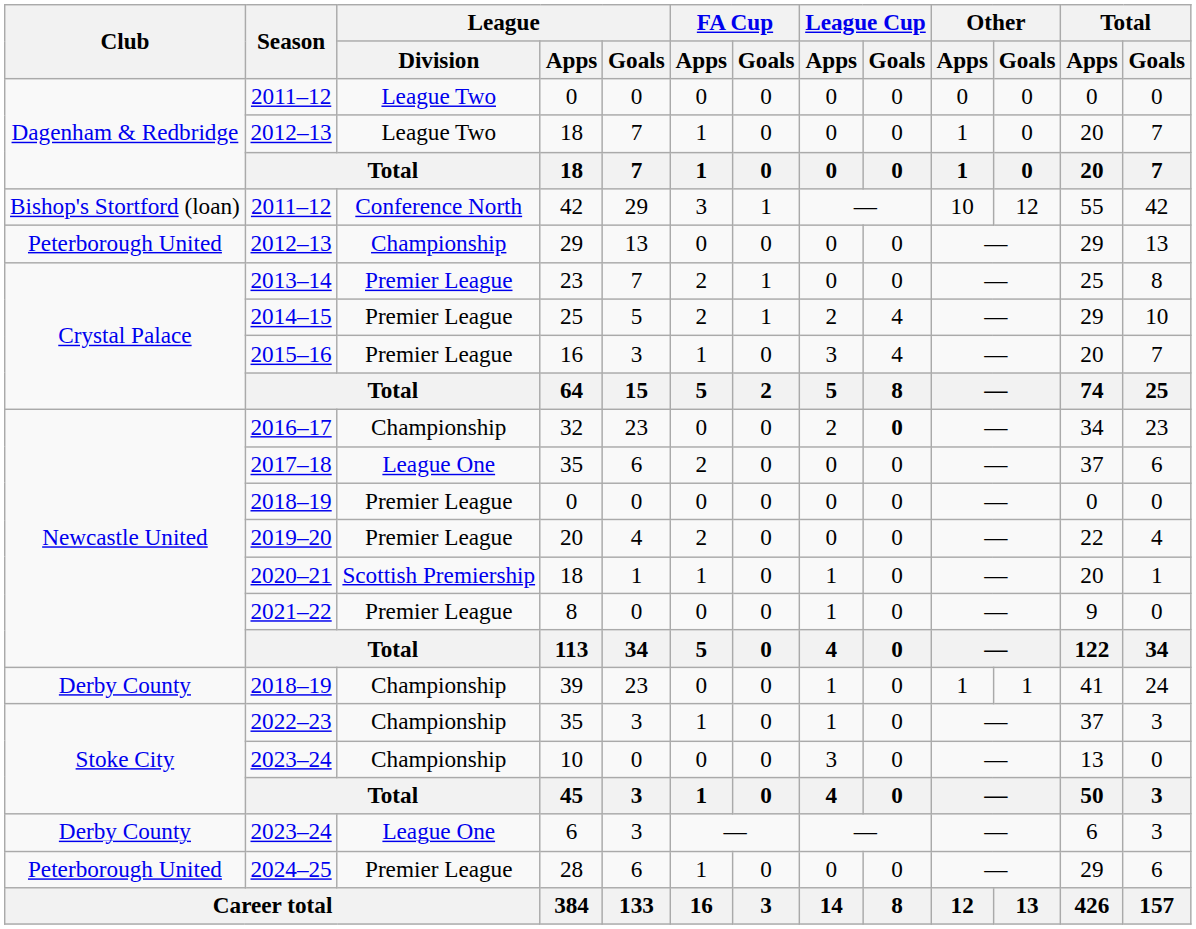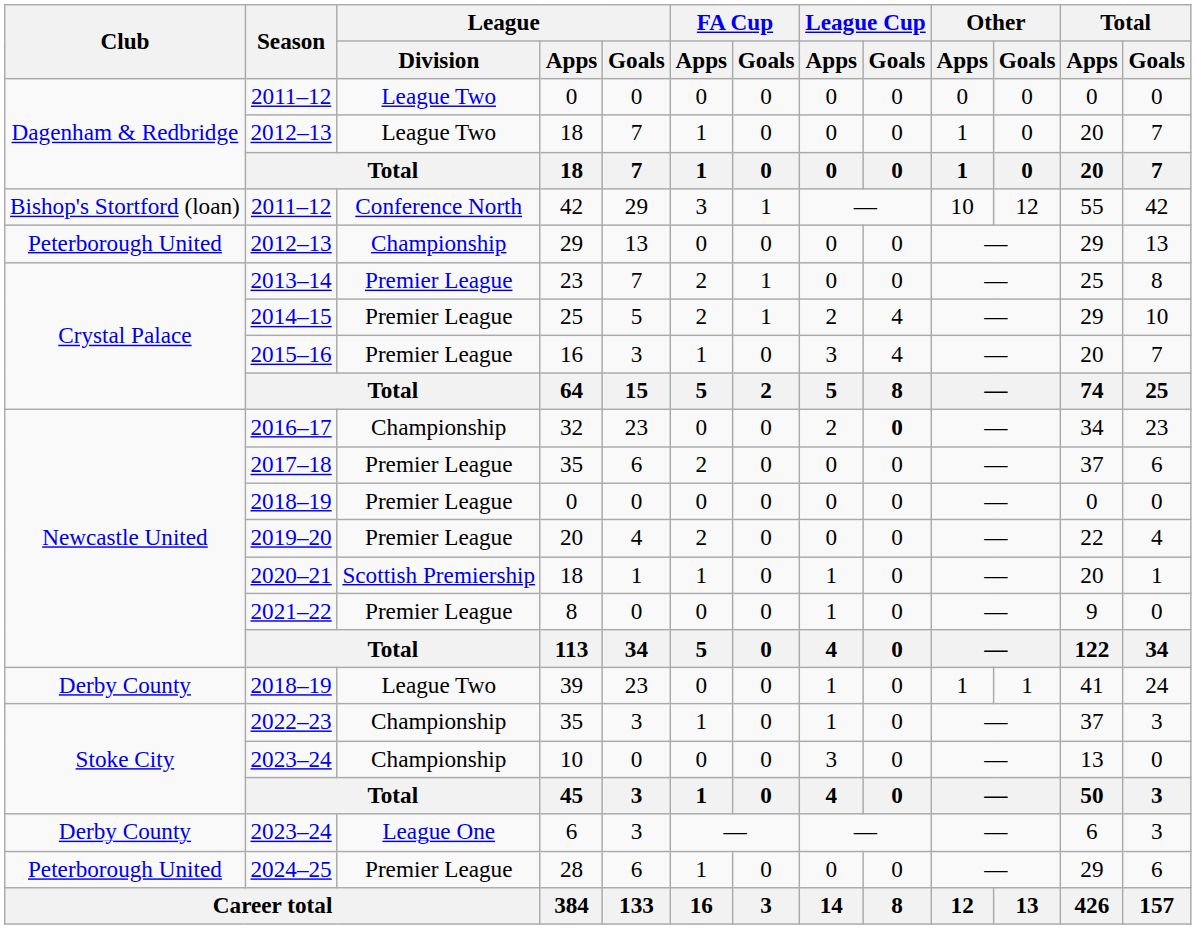 <table class=wikitable style=text-align:center>
 <tr>
 <th rowspan=2>Club</th>
 <th rowspan=2>Season</th>
 <th colspan=3>League</th>
 <th colspan=2><a href='#'>FA Cup</a></th>
 <th colspan=2><a href='#'>League Cup</a></th>
 <th colspan=2>Other</th>
 <th colspan=2>Total</th>
 </tr>
 <tr>
 <th>Division</th>
 <th>Apps</th>
 <th>Goals</th>
 <th>Apps</th>
 <th>Goals</th>
 <th>Apps</th>
 <th>Goals</th>
 <th>Apps</th>
 <th>Goals</th>
 <th>Apps</th>
 <th>Goals</th>
 </tr>
 <tr>
 <td rowspan=3><a href='#'>Dagenham & Redbridge</a></td>
 <td><a href='#'>2011–12</a></td>
 <td><a href='#'>League Two</a></td>
 <td>0</td>
 <td>0</td>
 <td>0</td>
 <td>0</td>
 <td>0</td>
 <td>0</td>
 <td>0</td>
 <td>0</td>
 <td>0</td>
 <td>0</td>
 </tr>
 <tr>
 <td><a href='#'>2012–13</a></td>
 <td>League Two</td>
 <td>18</td>
 <td>7</td>
 <td>1</td>
 <td>0</td>
 <td>0</td>
 <td>0</td>
 <td>1</td>
 <td>0</td>
 <td>20</td>
 <td>7</td>
 </tr>
 <tr>
 <th colspan=2>Total</th>
 <th>18</th>
 <th>7</th>
 <th>1</th>
 <th>0</th>
 <th>0</th>
 <th>0</th>
 <th>1</th>
 <th>0</th>
 <th>20</th>
 <th>7</th>
 </tr>
 <tr>
 <td><a href='#'>Bishop's Stortford</a> (loan)</td>
 <td><a href='#'>2011–12</a></td>
 <td><a href='#'>Conference North</a></td>
 <td>42</td>
 <td>29</td>
 <td>3</td>
 <td>1</td>
 <td colspan=2>—</td>
 <td>10</td>
 <td>12</td>
 <td>55</td>
 <td>42</td>
 </tr>
 <tr>
 <td><a href='#'>Peterborough United</a></td>
 <td><a href='#'>2012–13</a></td>
 <td><a href='#'>Championship</a></td>
 <td>29</td>
 <td>13</td>
 <td>0</td>
 <td>0</td>
 <td>0</td>
 <td>0</td>
 <td colspan=2>—</td>
 <td>29</td>
 <td>13</td>
 </tr>
 <tr>
 <td rowspan=4><a href='#'>Crystal Palace</a></td>
 <td><a href='#'>2013–14</a></td>
 <td><a href='#'>Premier League</a></td>
 <td>23</td>
 <td>7</td>
 <td>2</td>
 <td>1</td>
 <td>0</td>
 <td>0</td>
 <td colspan=2>—</td>
 <td>25</td>
 <td>8</td>
 </tr>
 <tr>
 <td><a href='#'>2014–15</a></td>
 <td>Premier League</td>
 <td>25</td>
 <td>5</td>
 <td>2</td>
 <td>1</td>
 <td>2</td>
 <td>4</td>
 <td colspan=2>—</td>
 <td>29</td>
 <td>10</td>
 </tr>
 <tr>
 <td><a href='#'>2015–16</a></td>
 <td>Premier League</td>
 <td>16</td>
 <td>3</td>
 <td>1</td>
 <td>0</td>
 <td>3</td>
 <td>4</td>
 <td colspan=2>—</td>
 <td>20</td>
 <td>7</td>
 </tr>
 <tr>
 <th colspan=2>Total</th>
 <th>64</th>
 <th>15</th>
 <th>5</th>
 <th>2</th>
 <th>5</th>
 <th>8</th>
 <th colspan=2>—</th>
 <th>74</th>
 <th>25</th>
 </tr>
 <tr>
 <td rowspan=7><a href='#'>Newcastle United</a></td>
 <td><a href='#'>2016–17</a></td>
 <td>Championship</td>
 <td>32</td>
 <td>23</td>
 <td>0</td>
 <td>0</td>
 <td>2</td>
 <td><strong>0</strong></td>
 <td colspan=2>—</td>
 <td>34</td>
 <td>23</td>
 </tr>
 <tr>
 <td><a href='#'>2017–18</a></td>
-<td><a href='#'>League One</a></td>
+<td>Premier League</td>
 <td>35</td>
 <td>6</td>
 <td>2</td>
 <td>0</td>
 <td>0</td>
 <td>0</td>
 <td colspan=2>—</td>
 <td>37</td>
 <td>6</td>
 </tr>
 <tr>
 <td><a href='#'>2018–19</a></td>
 <td>Premier League</td>
 <td>0</td>
 <td>0</td>
 <td>0</td>
 <td>0</td>
 <td>0</td>
 <td>0</td>
 <td colspan=2>—</td>
 <td>0</td>
 <td>0</td>
 </tr>
 <tr>
 <td><a href='#'>2019–20</a></td>
 <td>Premier League</td>
 <td>20</td>
 <td>4</td>
 <td>2</td>
 <td>0</td>
 <td>0</td>
 <td>0</td>
 <td colspan=2>—</td>
 <td>22</td>
 <td>4</td>
 </tr>
 <tr>
 <td><a href='#'>2020–21</a></td>
 <td><a href='#'>Scottish Premiership</a></td>
 <td>18</td>
 <td>1</td>
 <td>1</td>
 <td>0</td>
 <td>1</td>
 <td>0</td>
 <td colspan=2>—</td>
 <td>20</td>
 <td>1</td>
 </tr>
 <tr>
 <td><a href='#'>2021–22</a></td>
 <td>Premier League</td>
 <td>8</td>
 <td>0</td>
 <td>0</td>
 <td>0</td>
 <td>1</td>
 <td>0</td>
 <td colspan=2>—</td>
 <td>9</td>
 <td>0</td>
 </tr>
 <tr>
 <th colspan=2>Total</th>
 <th>113</th>
 <th>34</th>
 <th>5</th>
 <th>0</th>
 <th>4</th>
 <th>0</th>
 <th colspan=2>—</th>
 <th>122</th>
 <th>34</th>
 </tr>
 <tr>
 <td><a href='#'>Derby County</a></td>
 <td><a href='#'>2018–19</a></td>
-<td>Championship</td>
+<td>League Two</td>
 <td>39</td>
 <td>23</td>
 <td>0</td>
 <td>0</td>
 <td>1</td>
 <td>0</td>
 <td>1</td>
 <td>1</td>
 <td>41</td>
 <td>24</td>
 </tr>
 <tr>
 <td rowspan=3><a href='#'>Stoke City</a></td>
 <td><a href='#'>2022–23</a></td>
 <td>Championship</td>
 <td>35</td>
 <td>3</td>
 <td>1</td>
 <td>0</td>
 <td>1</td>
 <td>0</td>
 <td colspan=2>—</td>
 <td>37</td>
 <td>3</td>
 </tr>
 <tr>
 <td><a href='#'>2023–24</a></td>
 <td>Championship</td>
 <td>10</td>
 <td>0</td>
 <td>0</td>
 <td>0</td>
 <td>3</td>
 <td>0</td>
 <td colspan=2>—</td>
 <td>13</td>
 <td>0</td>
 </tr>
 <tr>
 <th colspan=2>Total</th>
 <th>45</th>
 <th>3</th>
 <th>1</th>
 <th>0</th>
 <th>4</th>
 <th>0</th>
 <th colspan=2>—</th>
 <th>50</th>
 <th>3</th>
 </tr>
 <tr>
 <td><a href='#'>Derby County</a></td>
 <td><a href='#'>2023–24</a></td>
 <td><a href='#'>League One</a></td>
 <td>6</td>
 <td>3</td>
 <td colspan=2>—</td>
 <td colspan=2>—</td>
 <td colspan=2>—</td>
 <td>6</td>
 <td>3</td>
 </tr>
 <tr>
 <td><a href='#'>Peterborough United</a></td>
 <td><a href='#'>2024–25</a></td>
 <td>Premier League</td>
 <td>28</td>
 <td>6</td>
 <td>1</td>
 <td>0</td>
 <td>0</td>
 <td>0</td>
 <td colspan=2>—</td>
 <td>29</td>
 <td>6</td>
 </tr>
 <tr>
 <th colspan=3>Career total</th>
 <th>384</th>
 <th>133</th>
 <th>16</th>
 <th>3</th>
 <th>14</th>
 <th>8</th>
 <th>12</th>
 <th>13</th>
 <th>426</th>
 <th>157</th>
 </tr>
 </table>
